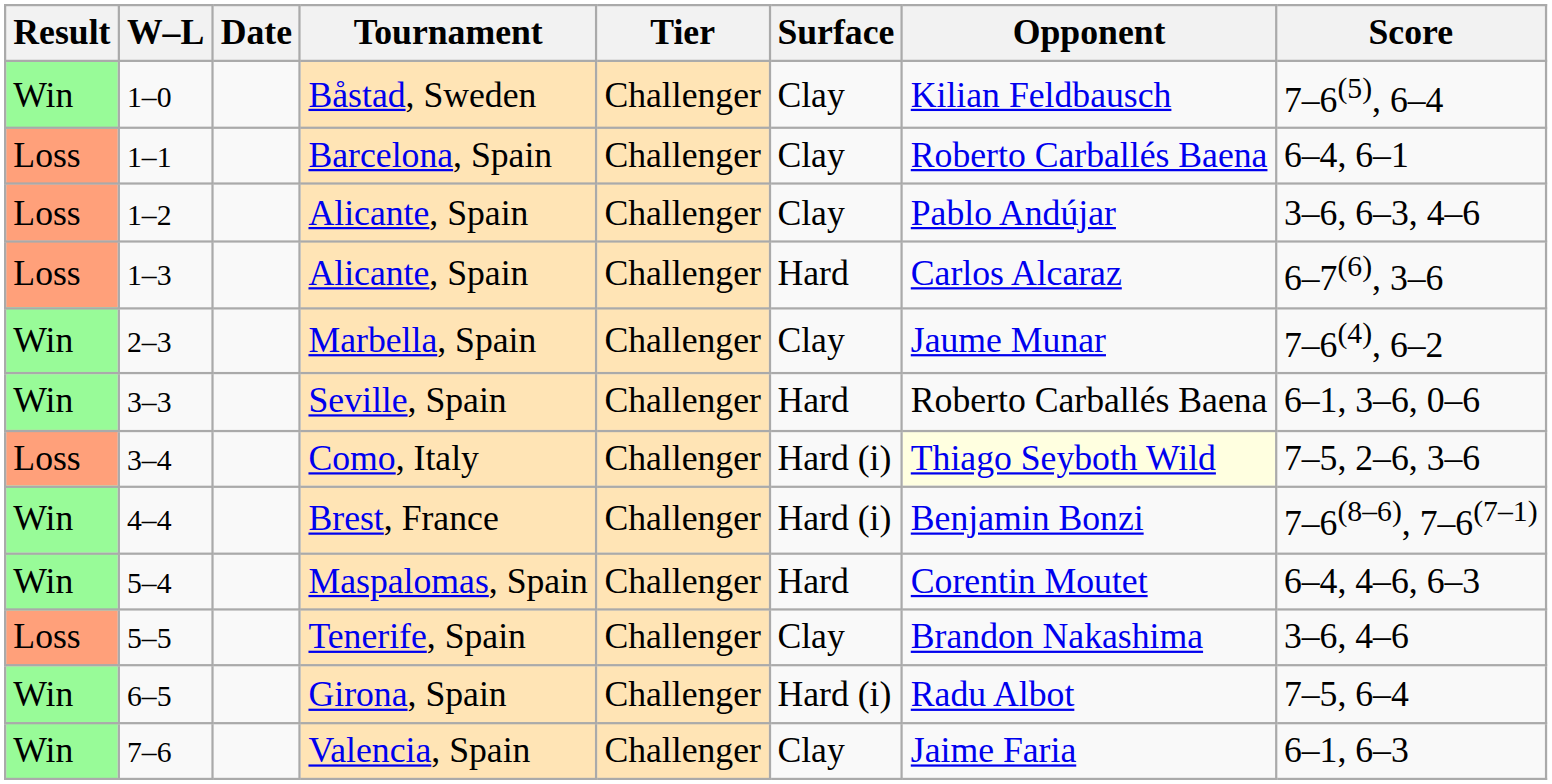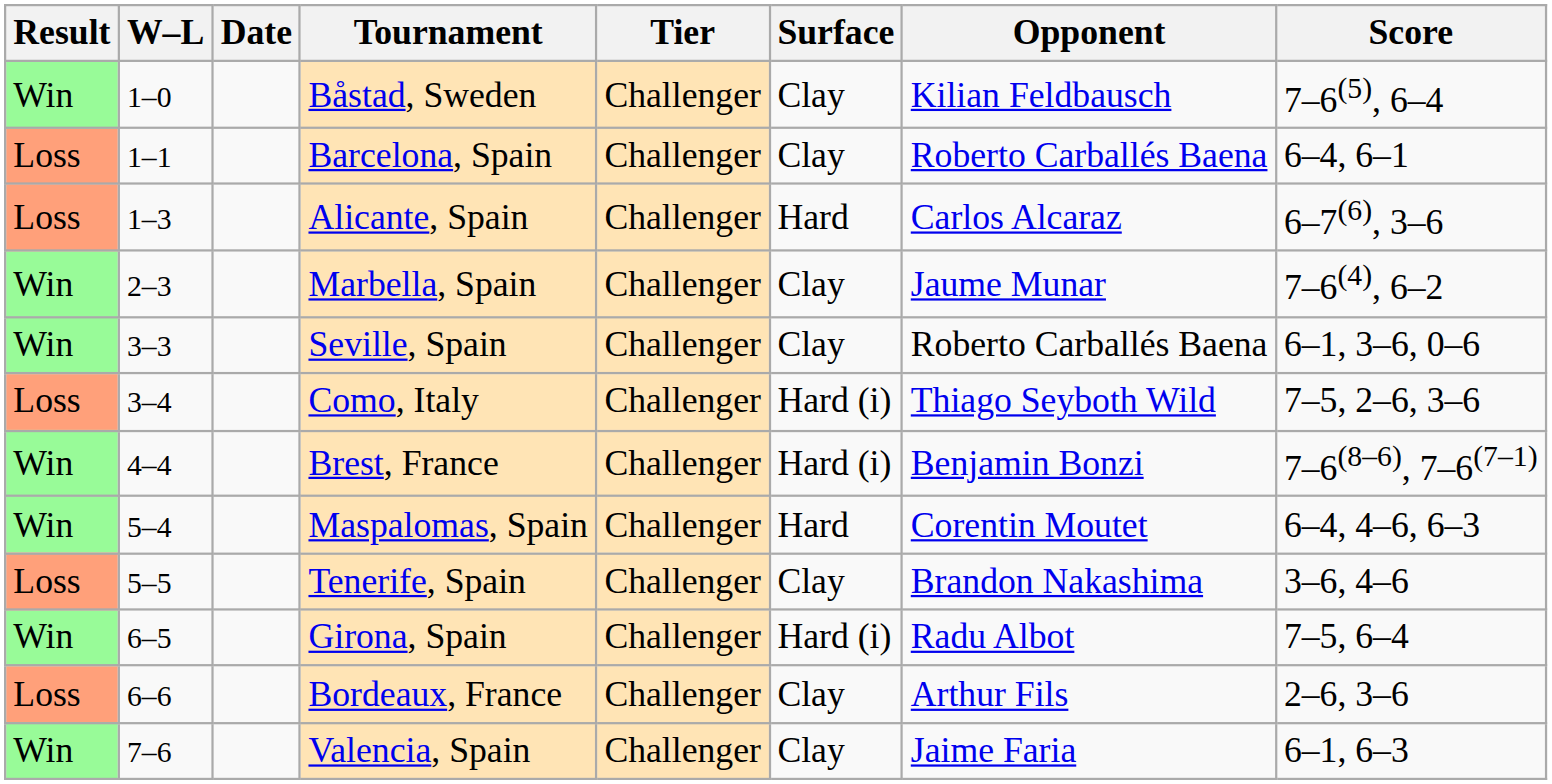 <table class="sortable wikitable nowrap">
 <tr>
 <th>Result</th>
 <th class="unsortable">W–L</th>
 <th>Date</th>
 <th>Tournament</th>
 <th>Tier</th>
 <th>Surface</th>
 <th>Opponent</th>
 <th class="unsortable">Score</th>
 </tr>
 <tr>
 <td bgcolor=98FB98>Win</td>
 <td><small>1–0</small></td>
 <td><a href='#'></a></td>
 <td style="background:moccasin;"><a href='#'>Båstad</a>, Sweden</td>
 <td style="background:moccasin;">Challenger</td>
 <td>Clay</td>
 <td> <a href='#'>Kilian Feldbausch</a></td>
 <td>7–6<sup>(5)</sup>, 6–4</td>
 </tr>
 <tr>
 <td bgcolor=FFA07A>Loss</td>
 <td><small>1–1</small></td>
 <td><a href='#'></a></td>
 <td style="background:moccasin;"><a href='#'>Barcelona</a>, Spain</td>
 <td style="background:moccasin;">Challenger</td>
 <td>Clay</td>
 <td> <a href='#'>Roberto Carballés Baena</a></td>
 <td>6–4, 6–1</td>
 </tr>
 <tr>
 <td bgcolor=FFA07A>Loss</td>
-<td><small>1–2</small></td>
-<td><a href='#'></a></td>
-<td style="background:moccasin;"><a href='#'>Alicante</a>, Spain</td>
-<td style="background:moccasin;">Challenger</td>
-<td>Clay</td>
-<td> <a href='#'>Pablo Andújar</a></td>
-<td>3–6, 6–3, 4–6</td>
-</tr>
-<tr>
-<td bgcolor=FFA07A>Loss</td>
 <td><small>1–3</small></td>
 <td><a href='#'></a></td>
 <td style="background:moccasin;"><a href='#'>Alicante</a>, Spain</td>
 <td style="background:moccasin;">Challenger</td>
 <td>Hard</td>
 <td> <a href='#'>Carlos Alcaraz</a></td>
 <td>6–7<sup>(6)</sup>, 3–6</td>
 </tr>
 <tr>
 <td bgcolor=98FB98>Win</td>
 <td><small>2–3</small></td>
 <td><a href='#'></a></td>
 <td style="background:moccasin;"><a href='#'>Marbella</a>, Spain</td>
 <td style="background:moccasin;">Challenger</td>
 <td>Clay</td>
 <td> <a href='#'>Jaume Munar</a></td>
 <td>7–6<sup>(4)</sup>, 6–2</td>
 </tr>
 <tr>
 <td bgcolor=98FB98>Win</td>
 <td><small>3–3</small></td>
 <td><a href='#'></a></td>
 <td style="background:moccasin;"><a href='#'>Seville</a>, Spain</td>
 <td style="background:moccasin;">Challenger</td>
-<td>Hard</td>
+<td>Clay</td>
 <td> Roberto Carballés Baena</td>
 <td>6–1, 3–6, 0–6</td>
 </tr>
 <tr>
 <td bgcolor=ffa07a>Loss</td>
 <td><small>3–4</small></td>
 <td><a href='#'></a></td>
 <td style="background:moccasin;"><a href='#'>Como</a>, Italy</td>
 <td style="background:moccasin;">Challenger</td>
 <td>Hard (i)</td>
-<td style="background: lightyellow;"> <a href='#'>Thiago Seyboth Wild</a></td>
+<td> <a href='#'>Thiago Seyboth Wild</a></td>
 <td>7–5, 2–6, 3–6</td>
 </tr>
 <tr>
 <td bgcolor=98fb98>Win</td>
 <td><small>4–4</small></td>
 <td><a href='#'></a></td>
 <td style="background:moccasin;"><a href='#'>Brest</a>, France</td>
 <td style="background:moccasin;">Challenger</td>
 <td>Hard (i)</td>
 <td> <a href='#'>Benjamin Bonzi</a></td>
 <td>7–6<sup>(8–6)</sup>, 7–6<sup>(7–1)</sup></td>
 </tr>
 <tr>
 <td bgcolor=98fb98>Win</td>
 <td><small>5–4</small></td>
 <td><a href='#'></a></td>
 <td style="background:moccasin;"><a href='#'>Maspalomas</a>, Spain</td>
 <td style="background:moccasin;">Challenger</td>
 <td>Hard</td>
 <td> <a href='#'>Corentin Moutet</a></td>
 <td>6–4, 4–6, 6–3</td>
 </tr>
 <tr>
 <td bgcolor=ffa07a>Loss</td>
 <td><small>5–5</small></td>
 <td><a href='#'></a></td>
 <td style="background:moccasin;"><a href='#'>Tenerife</a>, Spain</td>
 <td style="background:moccasin;">Challenger</td>
 <td>Clay</td>
 <td> <a href='#'>Brandon Nakashima</a></td>
 <td>3–6, 4–6</td>
 </tr>
 <tr>
 <td bgcolor=98fb98>Win</td>
 <td><small>6–5</small></td>
 <td><a href='#'></a></td>
 <td style="background:moccasin;"><a href='#'>Girona</a>, Spain</td>
 <td style="background:moccasin;">Challenger</td>
 <td>Hard (i)</td>
 <td> <a href='#'>Radu Albot</a></td>
 <td>7–5, 6–4</td>
 </tr>
 <tr>
+<td bgcolor=FFA07A>Loss</td>
+<td><small>6–6</small></td>
+<td><a href='#'></a></td>
+<td style=background:moccasin><a href='#'>Bordeaux</a>, France</td>
+<td style=background:moccasin>Challenger</td>
+<td>Clay</td>
+<td> <a href='#'>Arthur Fils</a></td>
+<td>2–6, 3–6</td>
+</tr>
+<tr>
 <td bgcolor=98fb98>Win</td>
 <td><small>7–6</small></td>
 <td><a href='#'></a></td>
 <td style="background:moccasin;"><a href='#'>Valencia</a>, Spain</td>
 <td style="background:moccasin;">Challenger</td>
 <td>Clay</td>
 <td> <a href='#'>Jaime Faria</a></td>
 <td>6–1, 6–3</td>
 </tr>
 </table>
